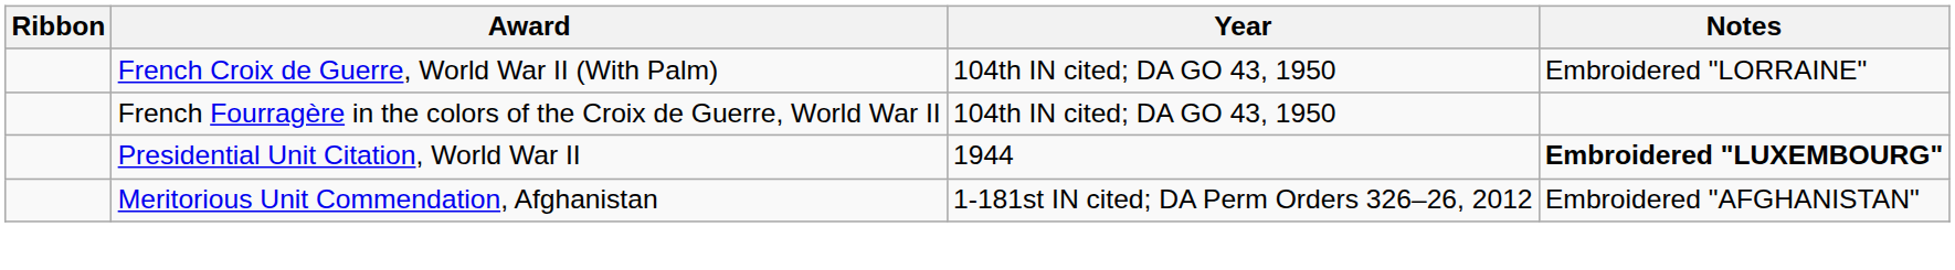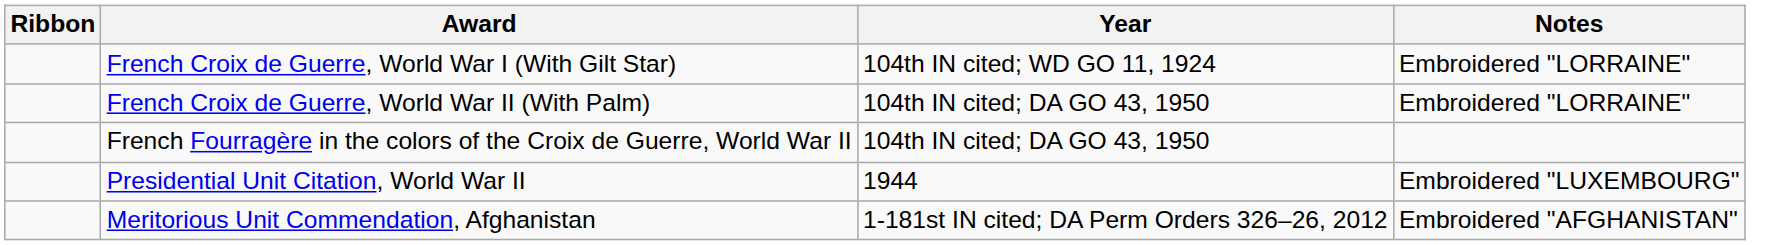 <table class="wikitable" align="left">
 <tr bgcolor="#efefef">
 <th>Ribbon</th>
 <th>Award</th>
 <th>Year</th>
 <th>Notes</th>
+</tr>
+<tr>
+<td></td>
+<td><a href='#'>French Croix de Guerre</a>, World War I (With Gilt Star)</td>
+<td>104th IN cited; WD GO 11, 1924</td>
+<td>Embroidered "LORRAINE"</td>
 </tr>
 <tr>
 <td></td>
 <td><a href='#'>French Croix de Guerre</a>, World War II (With Palm)</td>
 <td>104th IN cited; DA GO 43, 1950</td>
 <td>Embroidered "LORRAINE"</td>
 </tr>
 <tr>
 <td></td>
 <td>French <a href='#'>Fourragère</a> in the colors of the Croix de Guerre, World War II</td>
 <td>104th IN cited; DA GO 43, 1950</td>
 </tr>
 <tr>
 <td></td>
 <td><a href='#'>Presidential Unit Citation</a>, World War II</td>
 <td>1944</td>
-<td><strong>Embroidered "LUXEMBOURG"</strong></td>
+<td>Embroidered "LUXEMBOURG"</td>
 </tr>
 <tr>
 <td></td>
 <td><a href='#'>Meritorious Unit Commendation</a>, Afghanistan</td>
 <td>1-181st IN cited; DA Perm Orders 326–26, 2012</td>
 <td>Embroidered "AFGHANISTAN"</td>
 </tr>
 </table>
